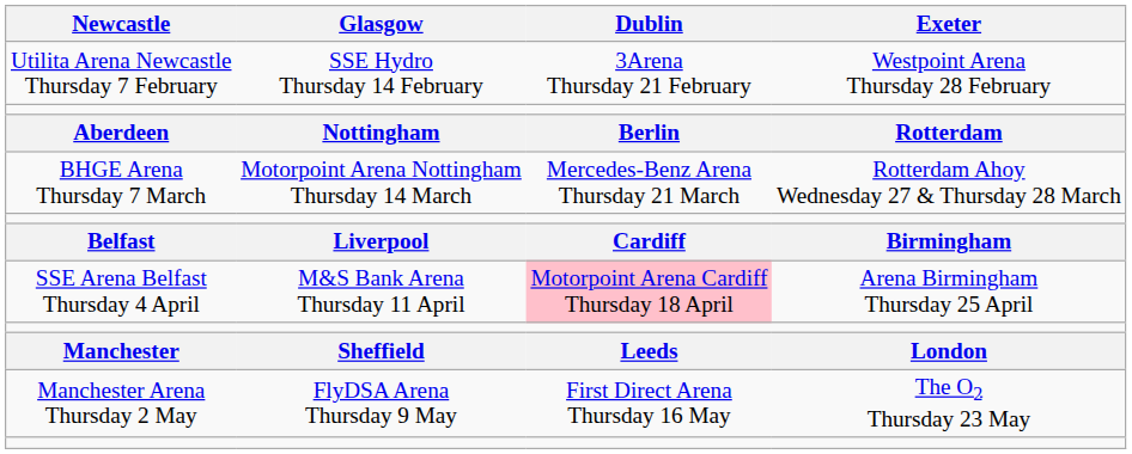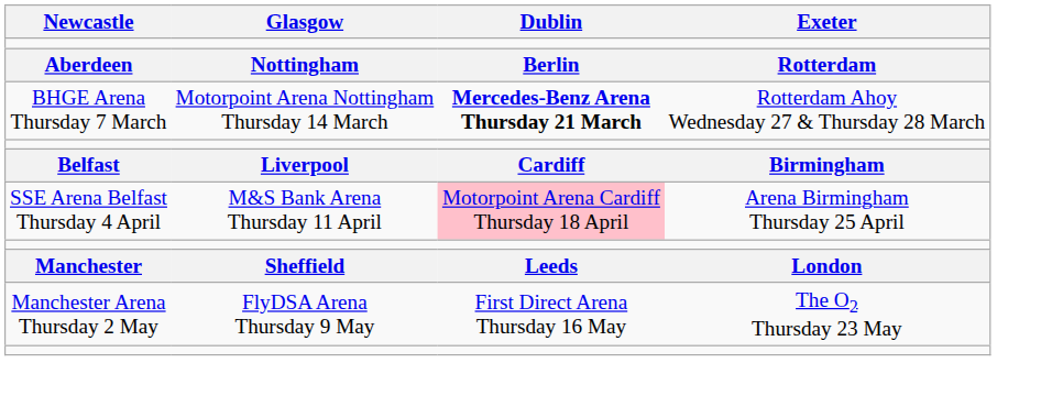 <table class="wikitable" style="text-align:center;">
 <tr>
 <th style="border-left:none; border-right:none;"> <a href='#'>Newcastle</a></th>
 <th style="border-left:none; border-right:none;"> <a href='#'>Glasgow</a></th>
 <th style="border-left:none; border-right:none;"> <a href='#'>Dublin</a></th>
 <th style="border-left:none; border-right:none;"> <a href='#'>Exeter</a></th>
-</tr>
-<tr>
-<td style="border-left:none; border-right:none;"><a href='#'>Utilita Arena Newcastle</a><br>Thursday 7 February</td>
-<td style="border-left:none; border-right:none;"><a href='#'>SSE Hydro</a><br>Thursday 14 February</td>
-<td style="border-left:none; border-right:none;"><a href='#'>3Arena</a><br>Thursday 21 February</td>
-<td style="border-left:none; border-right:none;"><a href='#'>Westpoint Arena</a><br>Thursday 28 February</td>
 </tr>
 <tr>
 <td style="border:none;"></td>
 <td style="border:none;"></td>
 <td style="border:none;"></td>
 <td style="border:none;"></td>
 </tr>
 <tr>
 <th style="border-left:none; border-right:none;"> <a href='#'>Aberdeen</a></th>
 <th style="border-left:none; border-right:none;"> <a href='#'>Nottingham</a></th>
 <th style="border-left:none; border-right:none;"> <a href='#'>Berlin</a></th>
 <th style="border-left:none; border-right:none;"> <a href='#'>Rotterdam</a></th>
 </tr>
 <tr>
 <td style="border-left:none; border-right:none;"><a href='#'>BHGE Arena</a><br>Thursday 7 March</td>
 <td style="border-left:none; border-right:none;"><a href='#'>Motorpoint Arena Nottingham</a><br>Thursday 14 March</td>
-<td style="border-left:none; border-right:none;"><a href='#'>Mercedes-Benz Arena</a><br>Thursday 21 March</td>
+<td style="border-left:none; border-right:none;"><strong><a href='#'>Mercedes-Benz Arena</a><br>Thursday 21 March</strong></td>
 <td style="border-left:none; border-right:none;"><a href='#'>Rotterdam Ahoy</a><br>Wednesday 27 & Thursday 28 March</td>
 </tr>
 <tr>
 <td style="border:none;"></td>
 <td style="border:none;"></td>
 <td style="border:none;"></td>
 <td style="border:none;"></td>
 </tr>
 <tr>
 <th style="border-left:none; border-right:none;"> <a href='#'>Belfast</a></th>
 <th style="border-left:none; border-right:none;"> <a href='#'>Liverpool</a></th>
 <th style="border-left:none; border-right:none;"> <a href='#'>Cardiff</a></th>
 <th style="border-left:none; border-right:none;"> <a href='#'>Birmingham</a></th>
 </tr>
 <tr>
 <td style="border-left:none; border-right:none;"><a href='#'>SSE Arena Belfast</a><br>Thursday 4 April</td>
 <td style="border-left:none; border-right:none;"><a href='#'>M&S Bank Arena</a><br>Thursday 11 April</td>
 <td style="background: pink; border-left:none; border-right:none;"><a href='#'>Motorpoint Arena Cardiff</a><br>Thursday 18 April</td>
 <td style="border-left:none; border-right:none;"><a href='#'>Arena Birmingham</a><br>Thursday 25 April</td>
 </tr>
 <tr>
 <td style="border:none;"></td>
 <td style="border:none;"></td>
 <td style="border:none;"></td>
 <td style="border:none;"></td>
 </tr>
 <tr>
 <th style="border-left:none; border-right:none;"> <a href='#'>Manchester</a></th>
 <th style="border-left:none; border-right:none;"> <a href='#'>Sheffield</a></th>
 <th style="border-left:none; border-right:none;"> <a href='#'>Leeds</a></th>
 <th style="border-left:none; border-right:none;"> <a href='#'>London</a></th>
 </tr>
 <tr>
 <td style="border-left:none; border-right:none;"><a href='#'>Manchester Arena</a><br>Thursday 2 May</td>
 <td style="border-left:none; border-right:none;"><a href='#'>FlyDSA Arena</a><br>Thursday 9 May</td>
 <td style="border-left:none; border-right:none;"><a href='#'>First Direct Arena</a><br>Thursday 16 May</td>
 <td style="border-left:none; border-right:none;"><a href='#'>The O<sub>2</sub></a><br>Thursday 23 May</td>
 </tr>
 <tr>
 <td style="border:none;"></td>
 <td style="border:none;"></td>
 <td style="border:none;"></td>
 <td style="border:none;"></td>
 </tr>
 </table>
